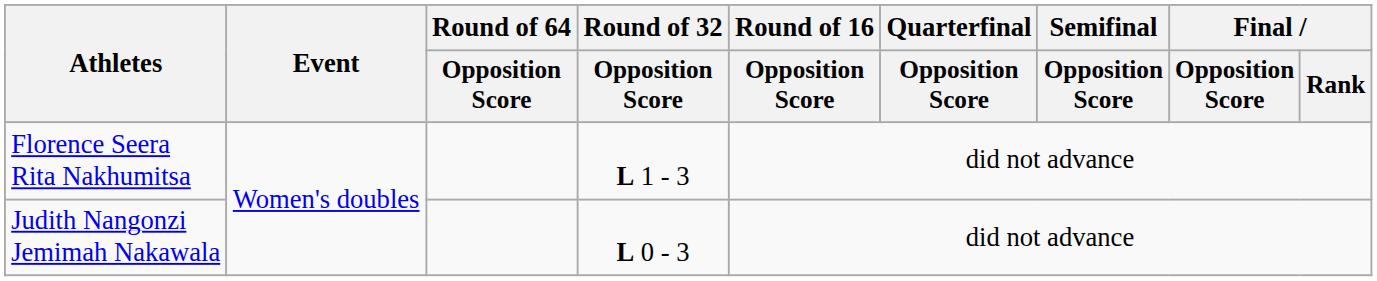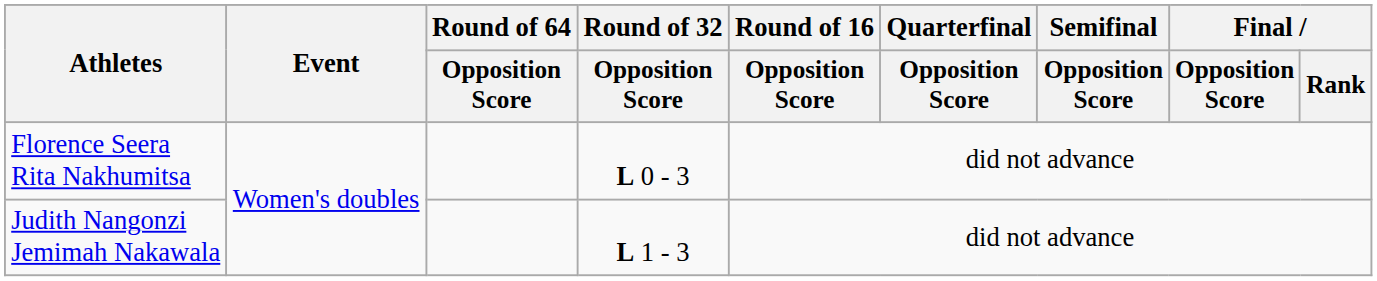 <table class=wikitable style=font-size:88%;text-align:center>
 <tr>
 <th rowspan=2>Athletes</th>
 <th rowspan=2>Event</th>
 <th>Round of 64</th>
 <th>Round of 32</th>
 <th>Round of 16</th>
 <th>Quarterfinal</th>
 <th>Semifinal</th>
 <th colspan=2>Final / </th>
 </tr>
 <tr style=font-size:95%>
 <th>Opposition<br>Score</th>
 <th>Opposition<br>Score</th>
 <th>Opposition<br>Score</th>
 <th>Opposition<br>Score</th>
 <th>Opposition<br>Score</th>
 <th>Opposition<br>Score</th>
 <th>Rank</th>
 </tr>
 <tr>
 <td align=left><a href='#'>Florence Seera</a><br><a href='#'>Rita Nakhumitsa</a></td>
 <td align=left rowspan=2><a href='#'>Women's doubles</a></td>
 <td></td>
-<td><br><strong>L</strong> 1 - 3</td>
+<td><br><strong>L</strong> 0 - 3</td>
 <td colspan=5>did not advance</td>
 </tr>
 <tr>
 <td align=left><a href='#'>Judith Nangonzi</a><br><a href='#'>Jemimah Nakawala</a></td>
 <td></td>
-<td><br><strong>L</strong> 0 - 3</td>
+<td><br><strong>L</strong> 1 - 3</td>
 <td colspan=5>did not advance</td>
 </tr>
 </table>
